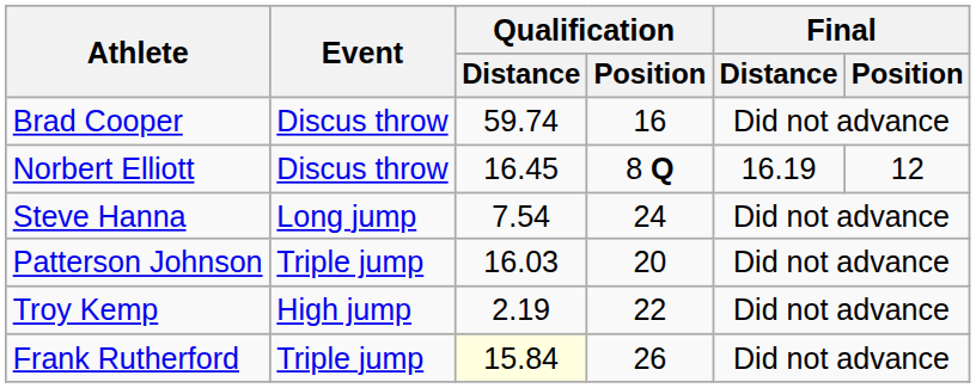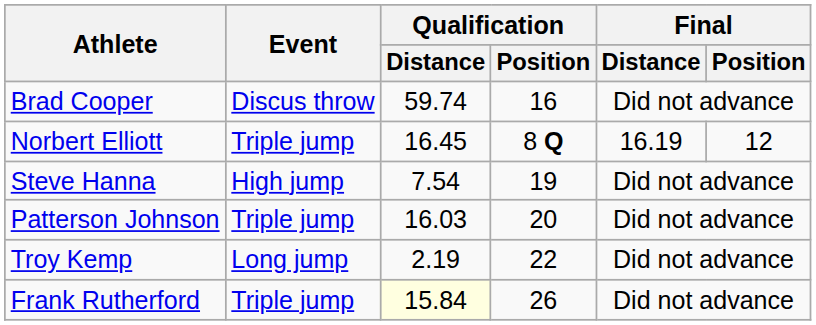 <table class=wikitable style="font-size:90%">
 <tr>
 <th rowspan="2">Athlete</th>
 <th rowspan="2">Event</th>
 <th colspan="2">Qualification</th>
 <th colspan="2">Final</th>
 </tr>
 <tr style="font-size:95%">
 <th>Distance</th>
 <th>Position</th>
 <th>Distance</th>
 <th>Position</th>
 </tr>
 <tr align=center>
 <td align=left><a href='#'>Brad Cooper</a></td>
 <td align=left><a href='#'>Discus throw</a></td>
 <td>59.74</td>
 <td>16</td>
 <td colspan=2>Did not advance</td>
 </tr>
 <tr align=center>
 <td align=left><a href='#'>Norbert Elliott</a></td>
-<td align=left><a href='#'>Discus throw</a></td>
+<td align=left><a href='#'>Triple jump</a></td>
 <td>16.45</td>
 <td>8 <strong>Q</strong></td>
 <td>16.19</td>
 <td>12</td>
 </tr>
 <tr align=center>
 <td align=left><a href='#'>Steve Hanna</a></td>
-<td align=left><a href='#'>Long jump</a></td>
+<td align=left><a href='#'>High jump</a></td>
 <td>7.54</td>
-<td>24</td>
+<td>19</td>
 <td colspan=2>Did not advance</td>
 </tr>
 <tr align=center>
 <td align=left><a href='#'>Patterson Johnson</a></td>
 <td align=left><a href='#'>Triple jump</a></td>
 <td>16.03</td>
 <td>20</td>
 <td colspan=2>Did not advance</td>
 </tr>
 <tr align=center>
 <td align=left><a href='#'>Troy Kemp</a></td>
-<td align=left><a href='#'>High jump</a></td>
+<td align=left><a href='#'>Long jump</a></td>
 <td>2.19</td>
 <td>22</td>
 <td colspan=2>Did not advance</td>
 </tr>
 <tr align=center>
 <td align=left><a href='#'>Frank Rutherford</a></td>
 <td align=left><a href='#'>Triple jump</a></td>
 <td style="background: lightyellow;">15.84</td>
 <td>26</td>
 <td colspan=2>Did not advance</td>
 </tr>
 </table>
